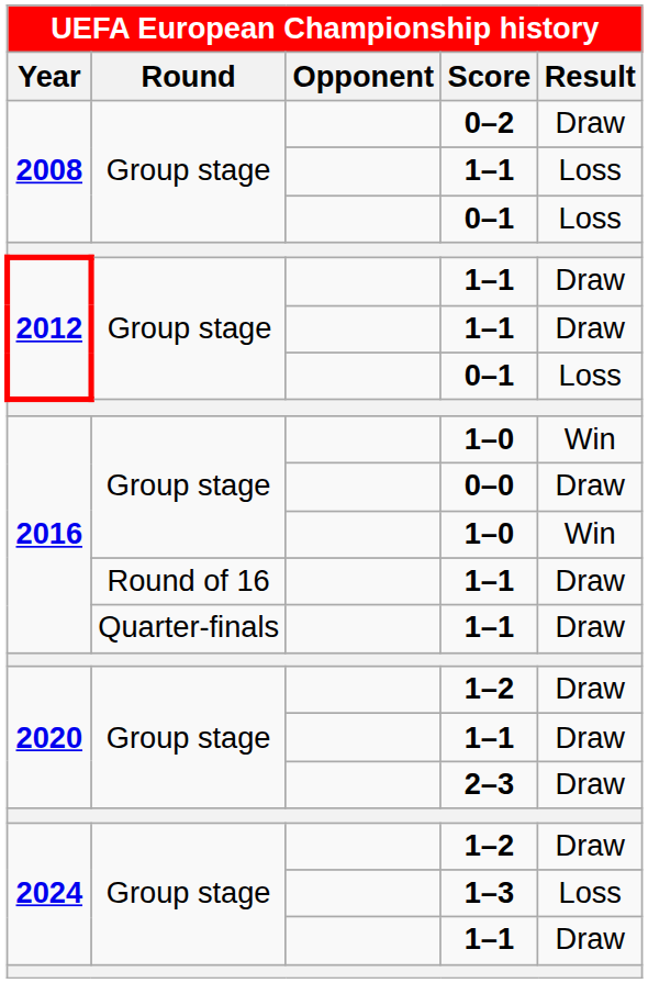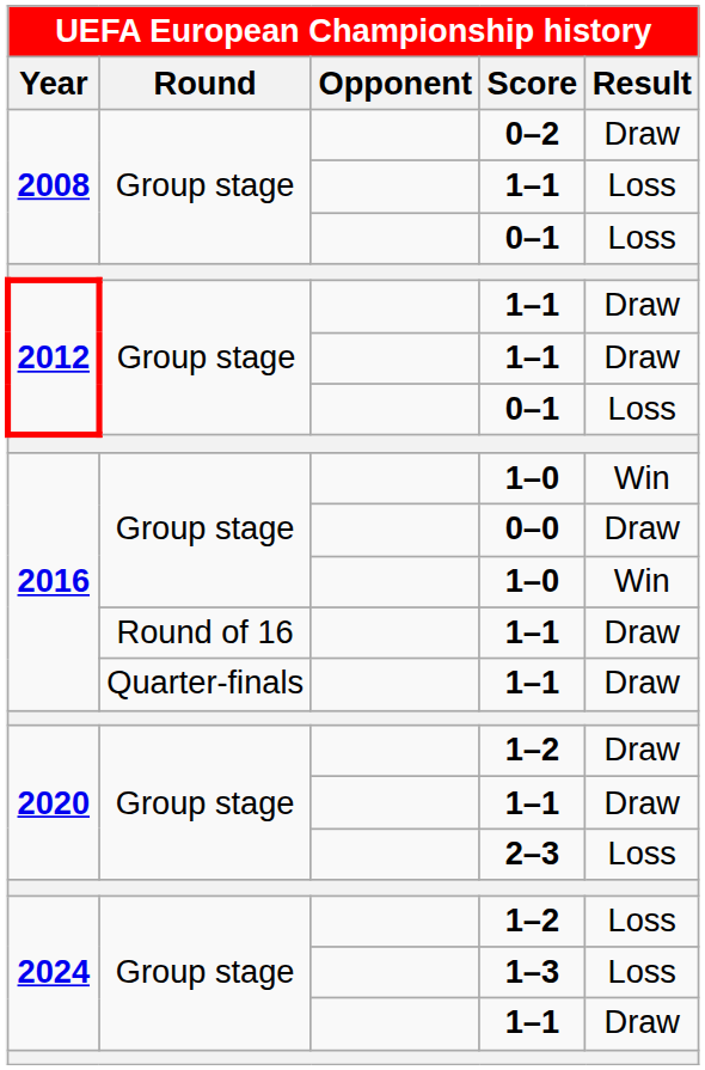 <table class="wikitable collapsible collapsed" style="text-align:center">
 <tr>
 <th colspan="5"style=background:red;color:white>UEFA European Championship history</th>
 </tr>
 <tr>
 <th>Year</th>
 <th>Round</th>
 <th>Opponent</th>
 <th>Score</th>
 <th>Result</th>
 </tr>
 <tr>
 <td rowspan="3"><strong>  <a href='#'>2008</a></strong></td>
 <td rowspan="3">Group stage</td>
 <td style="text-align:left;"></td>
 <td><strong>0–2</strong></td>
 <td>Draw</td>
 </tr>
 <tr>
 <td style="text-align:left;"></td>
 <td><strong>1–1</strong></td>
 <td>Loss</td>
 </tr>
 <tr>
 <td style="text-align:left;"></td>
 <td><strong>0–1</strong></td>
 <td>Loss</td>
 </tr>
 <tr>
 <th colspan="5"></th>
 </tr>
 <tr>
 <td rowspan="3" style="border: 3px solid red"><strong>  <a href='#'>2012</a></strong></td>
 <td rowspan="3">Group stage</td>
 <td style="text-align:left;"></td>
 <td><strong>1–1</strong></td>
 <td>Draw</td>
 </tr>
 <tr>
 <td style="text-align:left;"></td>
 <td><strong>1–1</strong></td>
 <td>Draw</td>
 </tr>
 <tr>
 <td style="text-align:left;"></td>
 <td><strong>0–1</strong></td>
 <td>Loss</td>
 </tr>
 <tr>
 <th colspan="5"></th>
 </tr>
 <tr>
 <td rowspan="5"><strong> <a href='#'>2016</a></strong></td>
 <td rowspan="3">Group stage</td>
 <td style="text-align:left;"></td>
 <td><strong>1–0</strong></td>
 <td>Win</td>
 </tr>
 <tr>
 <td style="text-align:left;"></td>
 <td><strong>0–0</strong></td>
 <td>Draw</td>
 </tr>
 <tr>
 <td style="text-align:left;"></td>
 <td><strong>1–0</strong></td>
 <td>Win</td>
 </tr>
 <tr>
 <td rowspan="1">Round of 16</td>
 <td style="text-align:left;"></td>
 <td><strong>1–1</strong></td>
 <td>Draw </td>
 </tr>
 <tr>
 <td rowspan="1">Quarter-finals</td>
 <td style="text-align:left;"></td>
 <td><strong>1–1</strong></td>
 <td>Draw </td>
 </tr>
 <tr>
 <th colspan="5"></th>
 </tr>
 <tr>
 <td rowspan="3"><strong> <a href='#'>2020</a></strong></td>
 <td rowspan="3">Group stage</td>
 <td style="text-align:left;"></td>
 <td><strong>1–2</strong></td>
 <td>Draw</td>
 </tr>
 <tr>
 <td style="text-align:left;"></td>
 <td><strong>1–1</strong></td>
 <td>Draw</td>
 </tr>
 <tr>
 <td style="text-align:left;"></td>
 <td><strong>2–3</strong></td>
-<td>Draw </td>
+<td>Loss</td>
 </tr>
 <tr>
 <th colspan="5"></th>
 </tr>
 <tr>
 <td rowspan="3"><strong> <a href='#'>2024</a></strong></td>
 <td rowspan="3">Group stage</td>
 <td style="text-align:left;"></td>
 <td><strong>1–2</strong></td>
-<td>Draw</td>
+<td>Loss</td>
 </tr>
 <tr>
 <td style="text-align:left;"></td>
 <td><strong>1–3</strong></td>
 <td>Loss</td>
 </tr>
 <tr>
 <td style="text-align:left;"></td>
 <td><strong>1–1</strong></td>
 <td>Draw</td>
 </tr>
 <tr>
 <th colspan="5"></th>
 </tr>
 </table>
